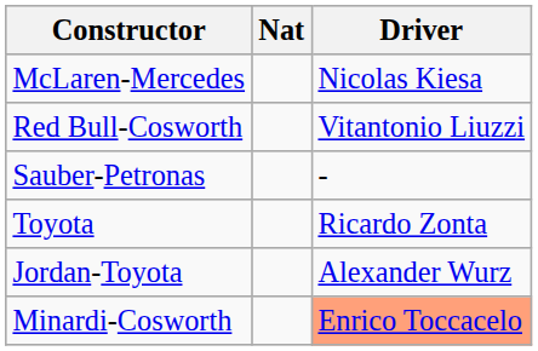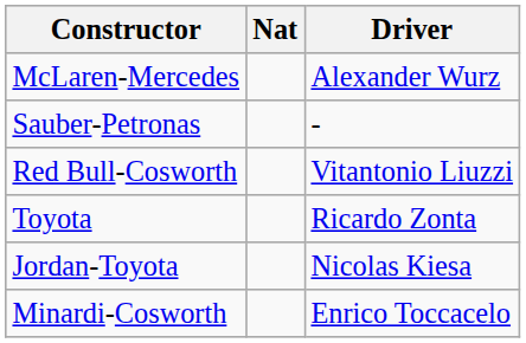 <table class="wikitable" style="font-size: 95%">
 <tr>
 <th>Constructor</th>
 <th>Nat</th>
 <th>Driver</th>
 </tr>
 <tr>
 <td><a href='#'>McLaren</a>-<a href='#'>Mercedes</a></td>
 <td></td>
-<td><a href='#'>Nicolas Kiesa</a></td>
+<td><a href='#'>Alexander Wurz</a></td>
+</tr>
+<tr>
+<td><a href='#'>Sauber</a>-<a href='#'>Petronas</a></td>
+<td></td>
+<td>-</td>
 </tr>
 <tr>
 <td><a href='#'>Red Bull</a>-<a href='#'>Cosworth</a></td>
 <td></td>
 <td><a href='#'>Vitantonio Liuzzi</a></td>
-</tr>
-<tr>
-<td><a href='#'>Sauber</a>-<a href='#'>Petronas</a></td>
-<td></td>
-<td>-</td>
 </tr>
 <tr>
 <td><a href='#'>Toyota</a></td>
 <td></td>
 <td><a href='#'>Ricardo Zonta</a></td>
 </tr>
 <tr>
 <td><a href='#'>Jordan</a>-<a href='#'>Toyota</a></td>
 <td></td>
-<td><a href='#'>Alexander Wurz</a></td>
+<td><a href='#'>Nicolas Kiesa</a></td>
 </tr>
 <tr>
 <td><a href='#'>Minardi</a>-<a href='#'>Cosworth</a></td>
 <td></td>
-<td style="background: lightsalmon;"><a href='#'>Enrico Toccacelo</a></td>
+<td><a href='#'>Enrico Toccacelo</a></td>
 </tr>
 </table>
